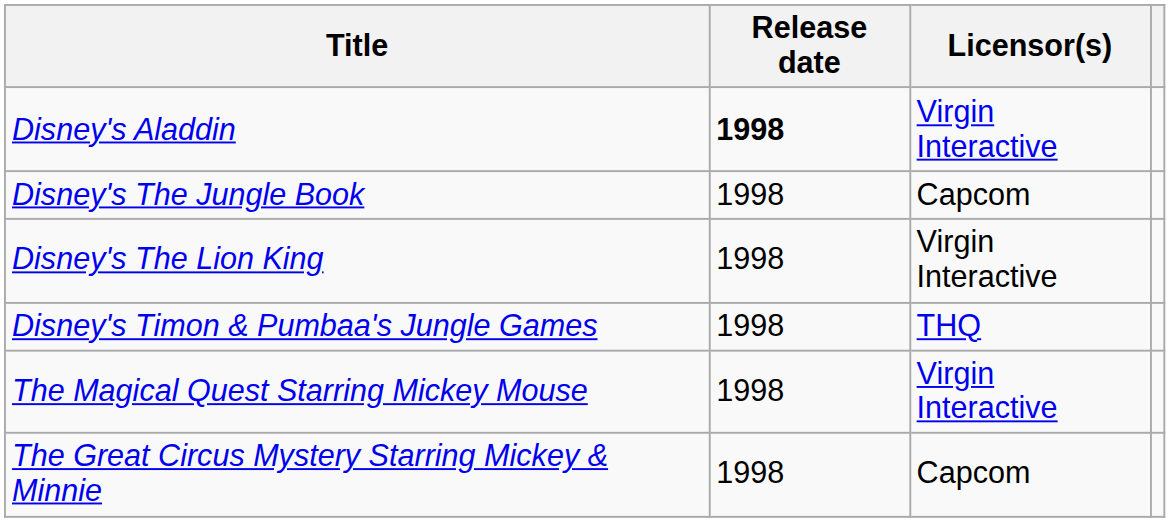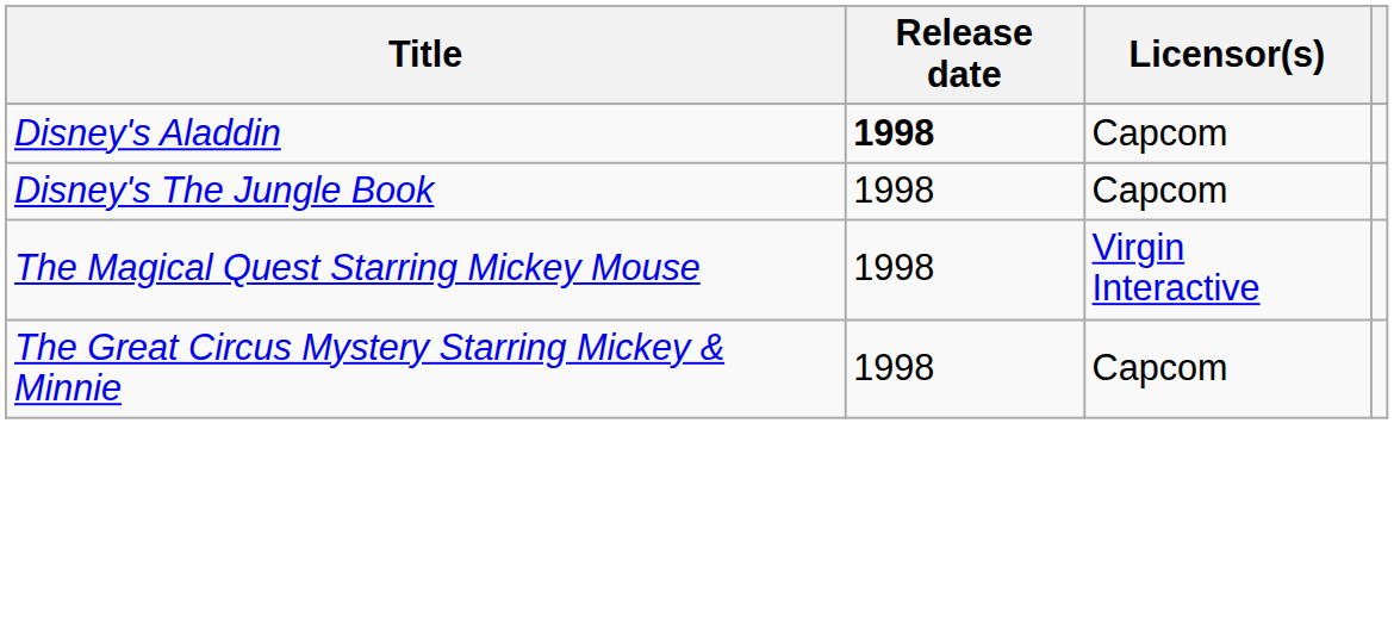 <table class="wikitable plainrowheaders sortable">
 <tr>
 <th>Title</th>
 <th>Release date</th>
 <th>Licensor(s)</th>
 <th></th>
 </tr>
 <tr>
 <td><em><a href='#'>Disney's Aladdin</a></em></td>
 <td><strong>1998</strong></td>
-<td><a href='#'>Virgin Interactive</a></td>
+<td>Capcom</td>
 <td></td>
 </tr>
 <tr>
 <td><em><a href='#'>Disney's The Jungle Book</a></em></td>
 <td>1998</td>
 <td>Capcom</td>
-<td></td>
-</tr>
-<tr>
-<td><em><a href='#'>Disney's The Lion King</a></em></td>
-<td>1998</td>
-<td>Virgin Interactive</td>
-<td></td>
-</tr>
-<tr>
-<td><em><a href='#'>Disney's Timon & Pumbaa's Jungle Games</a></em></td>
-<td>1998</td>
-<td><a href='#'>THQ</a></td>
 <td></td>
 </tr>
 <tr>
 <td><em><a href='#'>The Magical Quest Starring Mickey Mouse</a></em></td>
 <td>1998</td>
 <td><a href='#'>Virgin Interactive</a></td>
 <td></td>
 </tr>
 <tr>
 <td><em><a href='#'>The Great Circus Mystery Starring Mickey & Minnie</a></em></td>
 <td>1998</td>
 <td>Capcom</td>
 <td></td>
 </tr>
 </table>
